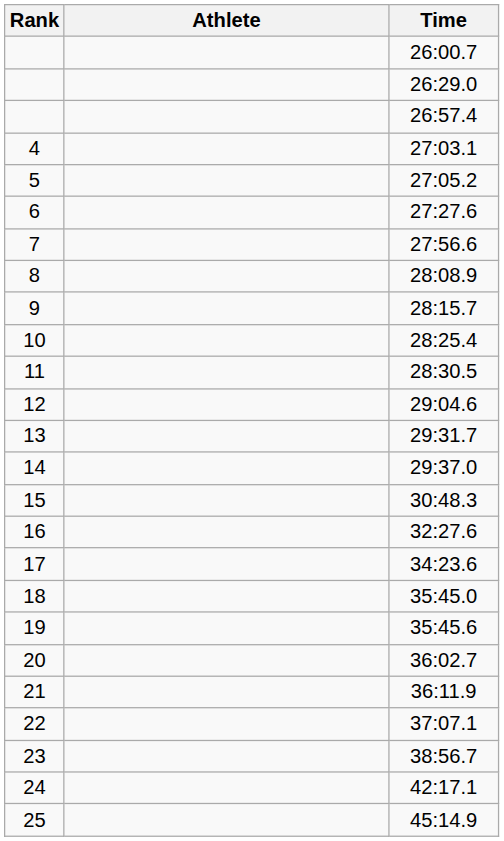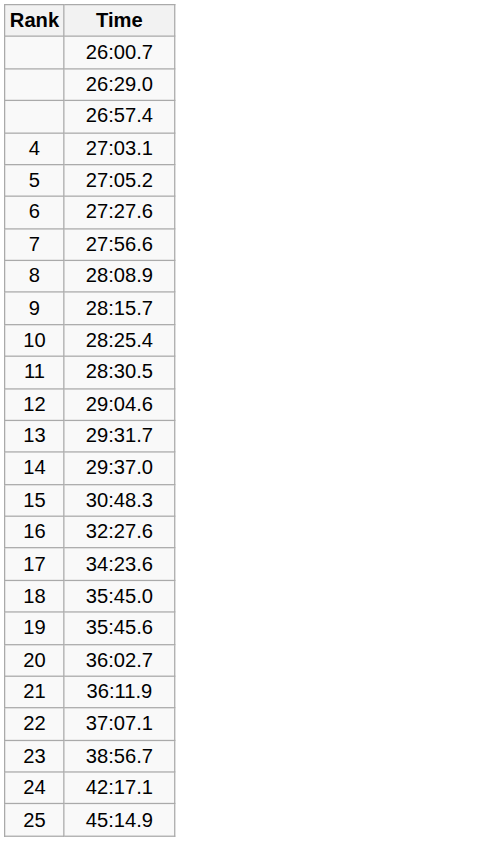 <table class=wikitable style="text-align:center">
 <tr>
 <th width=40>Rank</th>
-<th width=250>Athlete</th>
 <th width=80>Time</th>
 </tr>
 <tr>
 <td></td>
-<td align=left></td>
 <td>26:00.7</td>
 </tr>
 <tr>
 <td></td>
-<td align=left></td>
 <td>26:29.0</td>
 </tr>
 <tr>
 <td></td>
-<td align=left></td>
 <td>26:57.4</td>
 </tr>
 <tr>
 <td>4</td>
-<td align=left></td>
 <td>27:03.1</td>
 </tr>
 <tr>
 <td>5</td>
-<td align=left></td>
 <td>27:05.2</td>
 </tr>
 <tr>
 <td>6</td>
-<td align=left></td>
 <td>27:27.6</td>
 </tr>
 <tr>
 <td>7</td>
-<td align=left></td>
 <td>27:56.6</td>
 </tr>
 <tr>
 <td>8</td>
-<td align=left></td>
 <td>28:08.9</td>
 </tr>
 <tr>
 <td>9</td>
-<td align=left></td>
 <td>28:15.7</td>
 </tr>
 <tr>
 <td>10</td>
-<td align=left></td>
 <td>28:25.4</td>
 </tr>
 <tr>
 <td>11</td>
-<td align=left></td>
 <td>28:30.5</td>
 </tr>
 <tr>
 <td>12</td>
-<td align=left></td>
 <td>29:04.6</td>
 </tr>
 <tr>
 <td>13</td>
-<td align=left></td>
 <td>29:31.7</td>
 </tr>
 <tr>
 <td>14</td>
-<td align=left></td>
 <td>29:37.0</td>
 </tr>
 <tr>
 <td>15</td>
-<td align=left></td>
 <td>30:48.3</td>
 </tr>
 <tr>
 <td>16</td>
-<td align=left></td>
 <td>32:27.6</td>
 </tr>
 <tr>
 <td>17</td>
-<td align=left></td>
 <td>34:23.6</td>
 </tr>
 <tr>
 <td>18</td>
-<td align=left></td>
 <td>35:45.0</td>
 </tr>
 <tr>
 <td>19</td>
-<td align=left></td>
 <td>35:45.6</td>
 </tr>
 <tr>
 <td>20</td>
-<td align=left></td>
 <td>36:02.7</td>
 </tr>
 <tr>
 <td>21</td>
-<td align=left></td>
 <td>36:11.9</td>
 </tr>
 <tr>
 <td>22</td>
-<td align=left></td>
 <td>37:07.1</td>
 </tr>
 <tr>
 <td>23</td>
-<td align=left></td>
 <td>38:56.7</td>
 </tr>
 <tr>
 <td>24</td>
-<td align=left></td>
 <td>42:17.1</td>
 </tr>
 <tr>
 <td>25</td>
-<td align=left></td>
 <td>45:14.9</td>
 </tr>
 </table>
